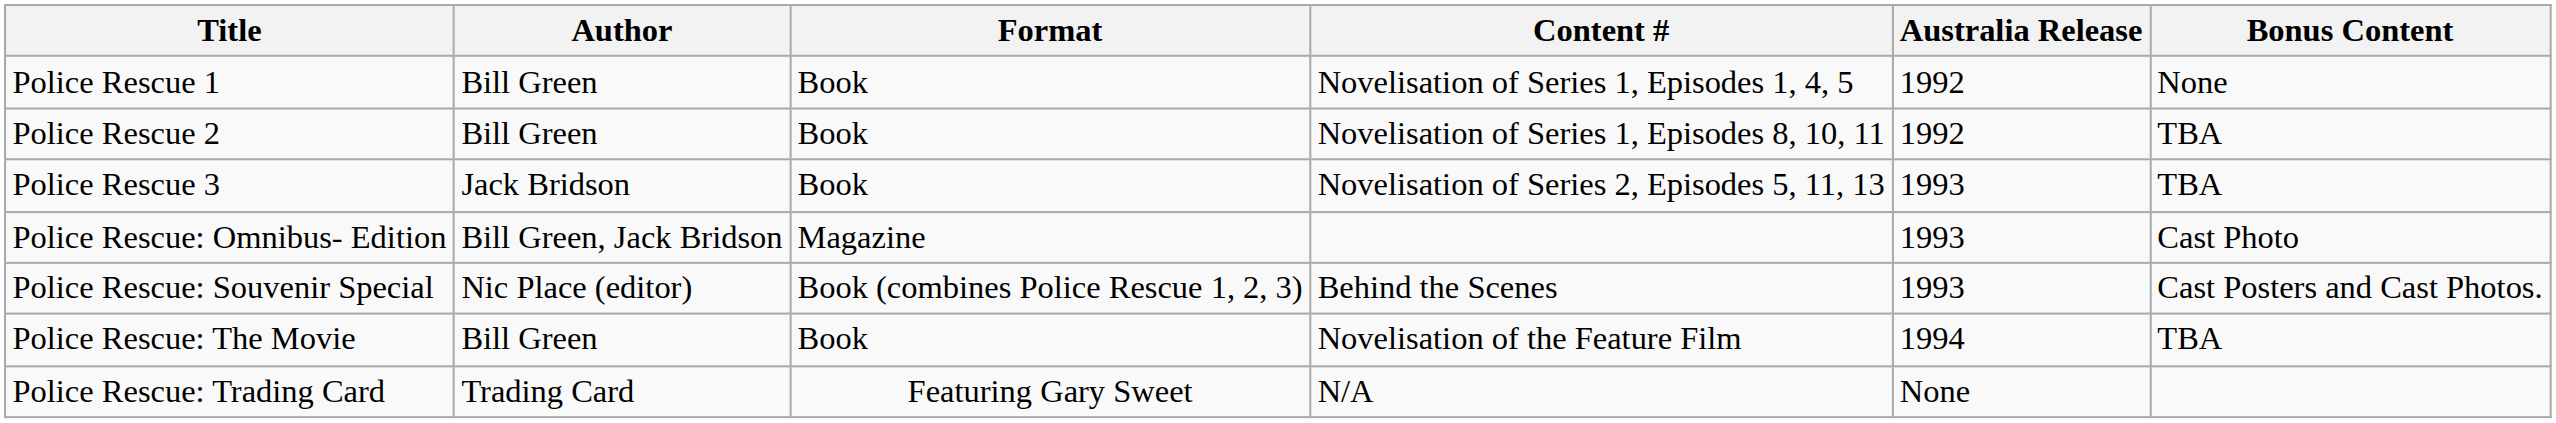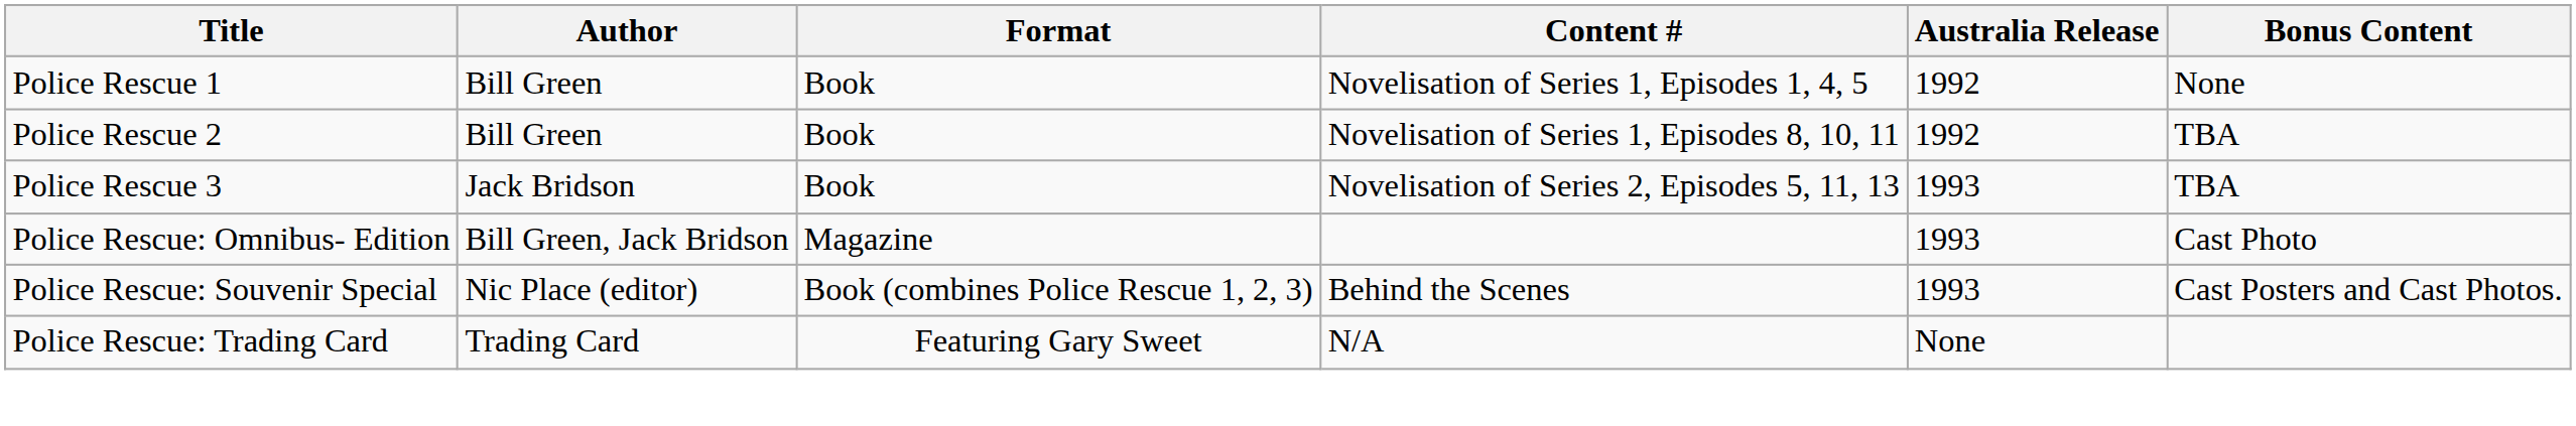 <table class="wikitable">
 <tr>
 <th>Title</th>
 <th>Author</th>
 <th>Format</th>
 <th>Content #</th>
 <th>Australia Release</th>
 <th>Bonus Content</th>
 </tr>
 <tr>
 <td>Police Rescue 1</td>
 <td>Bill Green</td>
 <td>Book</td>
 <td>Novelisation of Series 1, Episodes 1, 4, 5</td>
 <td>1992</td>
 <td>None</td>
 </tr>
 <tr>
 <td>Police Rescue 2</td>
 <td>Bill Green</td>
 <td>Book</td>
 <td>Novelisation of Series 1, Episodes 8, 10, 11</td>
 <td>1992</td>
 <td>TBA</td>
 </tr>
 <tr>
 <td>Police Rescue 3</td>
 <td>Jack Bridson</td>
 <td>Book</td>
 <td>Novelisation of Series 2, Episodes 5, 11, 13</td>
 <td>1993</td>
 <td>TBA</td>
 </tr>
 <tr>
 <td>Police Rescue: Omnibus- Edition</td>
 <td>Bill Green, Jack Bridson</td>
 <td>Magazine</td>
 <td style="text-align:center;"></td>
 <td>1993</td>
 <td>Cast Photo</td>
 </tr>
 <tr>
 <td>Police Rescue: Souvenir Special</td>
 <td>Nic Place (editor)</td>
 <td>Book (combines Police Rescue 1, 2, 3)</td>
 <td>Behind the Scenes</td>
 <td>1993</td>
 <td>Cast Posters and Cast Photos.</td>
 </tr>
 <tr>
-<td>Police Rescue: The Movie</td>
-<td>Bill Green</td>
-<td>Book</td>
-<td>Novelisation of the Feature Film</td>
-<td>1994</td>
-<td>TBA</td>
-</tr>
-<tr>
 <td>Police Rescue: Trading Card</td>
 <td>Trading Card</td>
 <td style="text-align:center;">Featuring Gary Sweet</td>
 <td>N/A</td>
 <td>None</td>
 </tr>
 </table>
